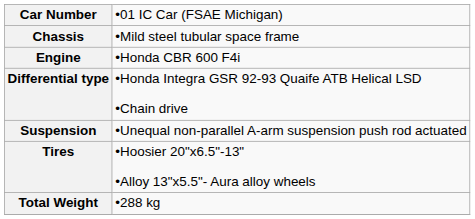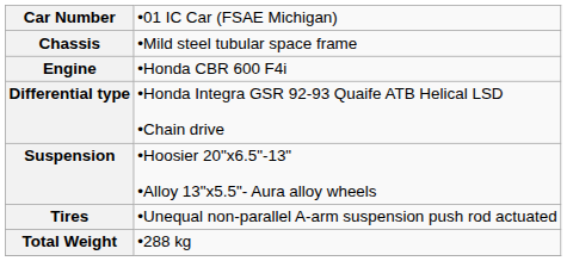 <table class="wikitable">
 <tr style="vertical-align: top">
 <th>Car Number</th>
 <td>•01 IC Car (FSAE Michigan)</td>
 </tr>
 <tr style="vertical-align: top">
 <th>Chassis</th>
 <td>•Mild steel tubular space frame <br></td>
 </tr>
 <tr style="vertical-align: top">
 <th>Engine</th>
 <td>•Honda CBR 600 F4i<br></td>
 </tr>
 <tr style="vertical-align: top">
 <th>Differential type</th>
 <td>•Honda Integra GSR 92-93 Quaife ATB Helical LSD<br><br>•Chain drive</td>
 </tr>
 <tr style="vertical-align: top">
 <th>Suspension</th>
-<td>•Unequal non-parallel A-arm suspension push rod actuated<br></td>
+<td>•Hoosier 20"x6.5"-13"<br><br>•Alloy 13"x5.5"- Aura alloy wheels</td>
 </tr>
 <tr style="vertical-align: top">
 <th>Tires</th>
-<td>•Hoosier 20"x6.5"-13"<br><br>•Alloy 13"x5.5"- Aura alloy wheels</td>
+<td>•Unequal non-parallel A-arm suspension push rod actuated<br></td>
 </tr>
 <tr style="vertical-align: top">
 <th>Total Weight</th>
 <td>•288 kg</td>
 </tr>
 <tr style="vertical-align: top">
 </tr>
 </table>
